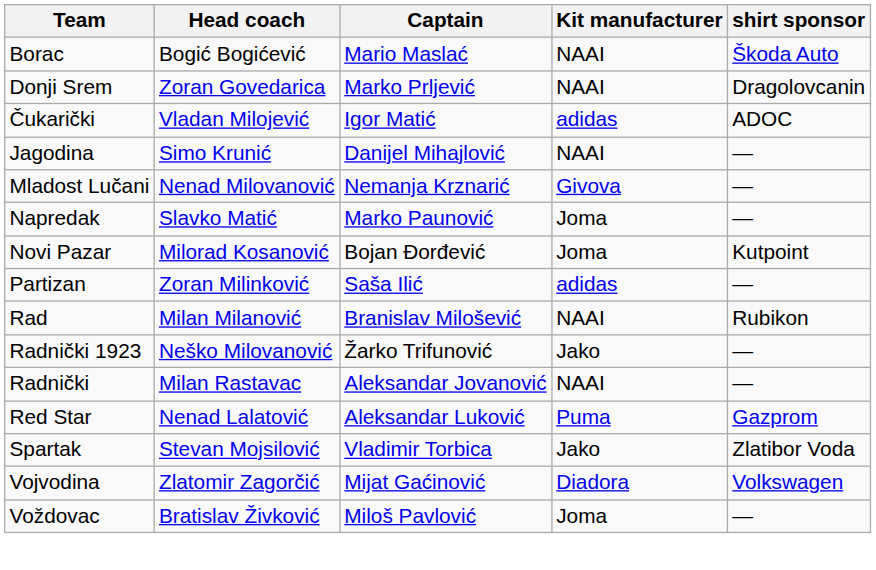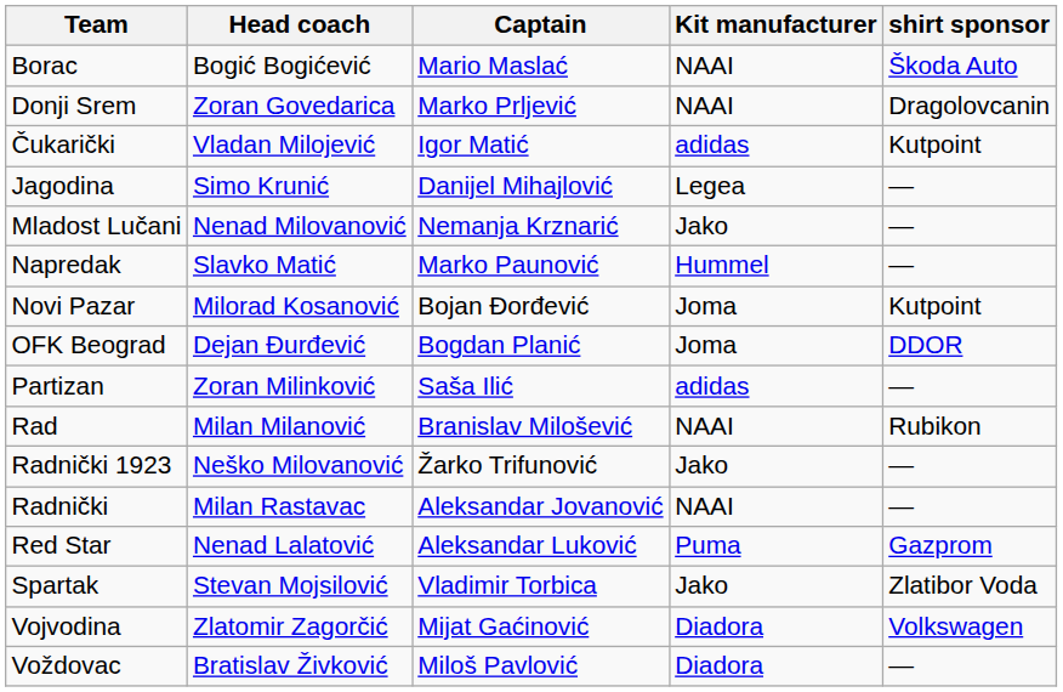 <table class="wikitable sortable">
 <tr>
 <th>Team</th>
 <th>Head coach</th>
 <th>Captain</th>
 <th>Kit manufacturer</th>
 <th>shirt sponsor</th>
 </tr>
 <tr>
 <td>Borac</td>
 <td> Bogić Bogićević</td>
 <td> <a href='#'>Mario Maslać</a></td>
 <td>NAAI</td>
 <td><a href='#'>Škoda Auto</a></td>
 </tr>
 <tr>
 <td>Donji Srem</td>
 <td> <a href='#'>Zoran Govedarica</a></td>
 <td> <a href='#'>Marko Prljević</a></td>
 <td>NAAI</td>
 <td>Dragolovcanin</td>
 </tr>
 <tr>
 <td>Čukarički</td>
 <td> <a href='#'>Vladan Milojević</a></td>
 <td> <a href='#'>Igor Matić</a></td>
 <td><a href='#'>adidas</a></td>
-<td>ADOC</td>
+<td>Kutpoint</td>
 </tr>
 <tr>
 <td>Jagodina</td>
 <td> <a href='#'>Simo Krunić</a></td>
 <td> <a href='#'>Danijel Mihajlović</a></td>
-<td>NAAI</td>
+<td>Legea</td>
 <td>—</td>
 </tr>
 <tr>
 <td>Mladost Lučani</td>
 <td> <a href='#'>Nenad Milovanović</a></td>
 <td> <a href='#'>Nemanja Krznarić</a></td>
-<td><a href='#'>Givova</a></td>
+<td>Jako</td>
 <td>—</td>
 </tr>
 <tr>
 <td>Napredak</td>
 <td> <a href='#'>Slavko Matić</a></td>
 <td> <a href='#'>Marko Paunović</a></td>
-<td>Joma</td>
+<td><a href='#'>Hummel</a></td>
 <td>—</td>
 </tr>
 <tr>
 <td>Novi Pazar</td>
 <td> <a href='#'>Milorad Kosanović</a></td>
 <td> Bojan Đorđević</td>
 <td>Joma</td>
 <td>Kutpoint</td>
+</tr>
+<tr>
+<td>OFK Beograd</td>
+<td> <a href='#'>Dejan Đurđević</a></td>
+<td> <a href='#'>Bogdan Planić</a></td>
+<td>Joma</td>
+<td><a href='#'>DDOR</a></td>
 </tr>
 <tr>
 <td>Partizan</td>
 <td> <a href='#'>Zoran Milinković</a></td>
 <td> <a href='#'>Saša Ilić</a></td>
 <td><a href='#'>adidas</a></td>
 <td>—</td>
 </tr>
 <tr>
 <td>Rad</td>
 <td> <a href='#'>Milan Milanović</a></td>
 <td> <a href='#'>Branislav Milošević</a></td>
 <td>NAAI</td>
 <td>Rubikon</td>
 </tr>
 <tr>
 <td>Radnički 1923</td>
 <td> <a href='#'>Neško Milovanović</a></td>
 <td> Žarko Trifunović</td>
 <td>Jako</td>
 <td>—</td>
 </tr>
 <tr>
 <td>Radnički</td>
 <td> <a href='#'>Milan Rastavac</a></td>
 <td> <a href='#'>Aleksandar Jovanović</a></td>
 <td>NAAI</td>
 <td>—</td>
 </tr>
 <tr>
 <td>Red Star</td>
 <td> <a href='#'>Nenad Lalatović</a></td>
 <td> <a href='#'>Aleksandar Luković</a></td>
 <td><a href='#'>Puma</a></td>
 <td><a href='#'>Gazprom</a></td>
 </tr>
 <tr>
 <td>Spartak</td>
 <td> <a href='#'>Stevan Mojsilović</a></td>
 <td> <a href='#'>Vladimir Torbica</a></td>
 <td>Jako</td>
 <td>Zlatibor Voda</td>
 </tr>
 <tr>
 <td>Vojvodina</td>
 <td> <a href='#'>Zlatomir Zagorčić</a></td>
 <td> <a href='#'>Mijat Gaćinović</a></td>
 <td><a href='#'>Diadora</a></td>
 <td><a href='#'>Volkswagen</a></td>
 </tr>
 <tr>
 <td>Voždovac</td>
 <td> <a href='#'>Bratislav Živković</a></td>
 <td> <a href='#'>Miloš Pavlović</a></td>
-<td>Joma</td>
+<td><a href='#'>Diadora</a></td>
 <td>—</td>
 </tr>
 </table>
